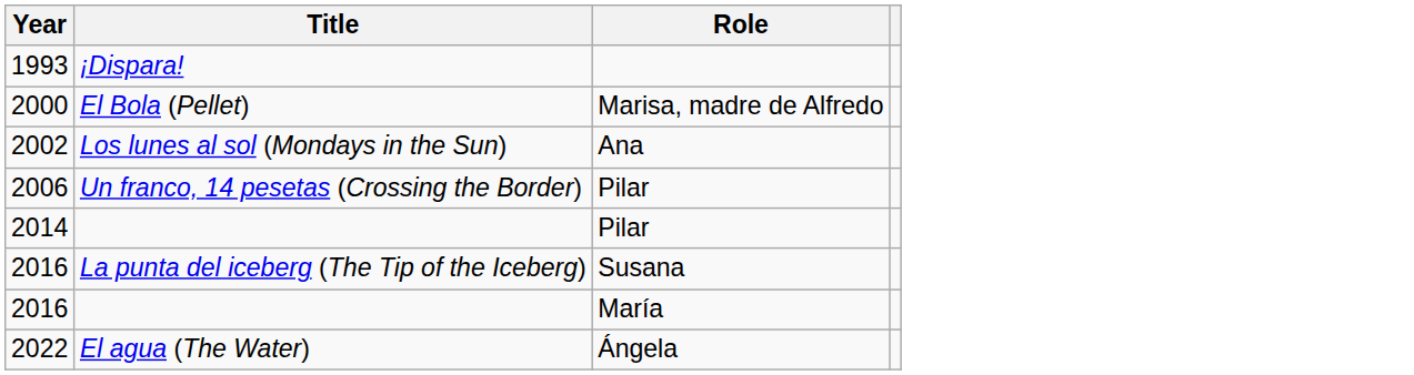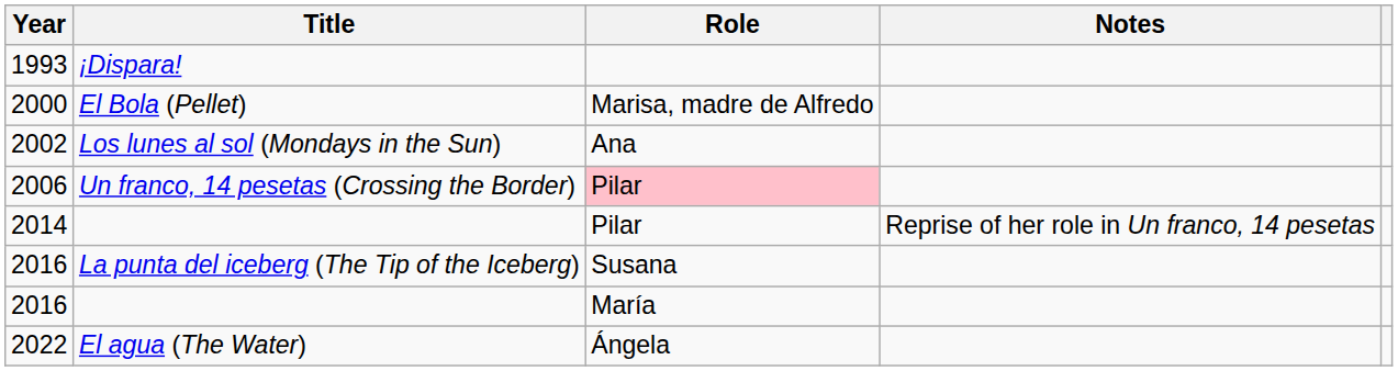 <table class="wikitable sortable">
 <tr>
 <th>Year</th>
 <th>Title</th>
 <th>Role</th>
+<th class="unsortable">Notes</th>
 <th class="unsortable"></th>
 </tr>
 <tr>
 <td align = "center">1993</td>
 <td><em><a href='#'>¡Dispara!</a></em></td>
+<td></td>
 <td></td>
 <td align = "center"></td>
 </tr>
 <tr>
 <td align = "center">2000</td>
 <td><em><a href='#'>El Bola</a></em> (<em>Pellet</em>)</td>
 <td>Marisa, madre de Alfredo</td>
+<td></td>
 <td align = "center"></td>
 </tr>
 <tr>
 <td align = "center">2002</td>
 <td><em><a href='#'>Los lunes al sol</a></em> (<em>Mondays in the Sun</em>)</td>
 <td>Ana</td>
+<td></td>
 <td align = "center"></td>
 </tr>
 <tr>
 <td align = "center">2006</td>
 <td><em><a href='#'>Un franco, 14 pesetas</a></em> (<em>Crossing the Border</em>)</td>
-<td>Pilar</td>
+<td style="background: pink;">Pilar</td>
+<td></td>
 <td align = "center"></td>
 </tr>
 <tr>
 <td align = "center">2014</td>
 <td><em></em></td>
 <td>Pilar</td>
+<td>Reprise of her role in <em>Un franco, 14 pesetas</em></td>
 <td align = "center"></td>
 </tr>
 <tr>
 <td align = "center">2016</td>
 <td><em><a href='#'>La punta del iceberg</a></em> (<em>The Tip of the Iceberg</em>)</td>
 <td>Susana</td>
+<td></td>
 <td align = "center"></td>
 </tr>
 <tr>
 <td align = "center">2016</td>
 <td><em></em></td>
 <td>María</td>
+<td></td>
 <td align = "center"></td>
 </tr>
 <tr>
 <td align = "center">2022</td>
 <td><em><a href='#'>El agua</a></em> (<em>The Water</em>)</td>
 <td>Ángela</td>
+<td></td>
 <td align = "center"></td>
 </tr>
 </table>
